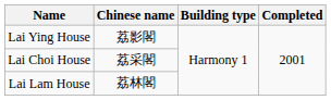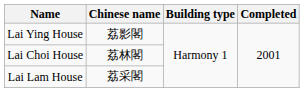 <table class="wikitable" style="text-align: center">
 <tr>
 <th>Name</th>
 <th>Chinese name</th>
 <th>Building type</th>
 <th>Completed</th>
 </tr>
 <tr>
 <td>Lai Ying House</td>
 <td>荔影閣</td>
 <td rowspan="3">Harmony 1</td>
 <td rowspan="3">2001</td>
 </tr>
 <tr>
 <td>Lai Choi House</td>
-<td>荔采閣</td>
+<td>荔林閣</td>
 </tr>
 <tr>
 <td>Lai Lam House</td>
-<td>荔林閣</td>
+<td>荔采閣</td>
 </tr>
 </table>
